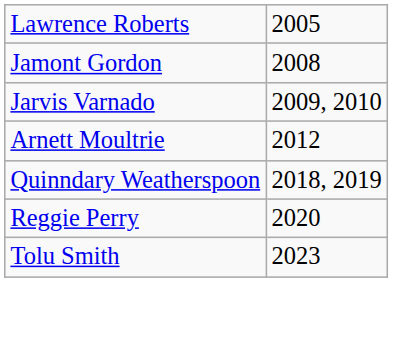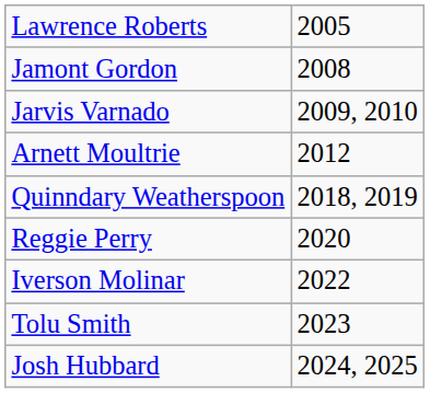 <table class="wikitable">
 <tr>
 <td><a href='#'>Lawrence Roberts</a></td>
 <td>2005</td>
 </tr>
 <tr>
 <td><a href='#'>Jamont Gordon</a></td>
 <td>2008</td>
 </tr>
 <tr>
 <td><a href='#'>Jarvis Varnado</a></td>
 <td>2009, 2010</td>
 </tr>
 <tr>
 <td><a href='#'>Arnett Moultrie</a></td>
 <td>2012</td>
 </tr>
 <tr>
 <td><a href='#'>Quinndary Weatherspoon</a></td>
 <td>2018, 2019</td>
 </tr>
 <tr>
 <td><a href='#'>Reggie Perry</a></td>
 <td>2020</td>
 </tr>
 <tr>
+<td><a href='#'>Iverson Molinar</a></td>
+<td>2022</td>
+</tr>
+<tr>
 <td><a href='#'>Tolu Smith</a></td>
 <td>2023</td>
 </tr>
+<tr>
+<td><a href='#'>Josh Hubbard</a></td>
+<td>2024, 2025</td>
+</tr>
 </table>
